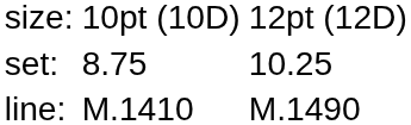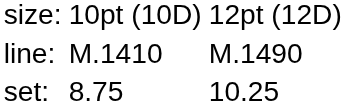 <table style="margin-left:40px;">
 <tr>
 <td>size:</td>
 <td>10pt (10D)</td>
 <td>12pt (12D)</td>
 </tr>
 <tr>
+<td>line:</td>
+<td>M.1410</td>
+<td>M.1490</td>
+</tr>
+<tr>
 <td>set:</td>
 <td>8.75</td>
 <td>10.25</td>
 </tr>
-<tr>
-<td>line:</td>
-<td>M.1410</td>
-<td>M.1490</td>
-</tr>
 </table>
